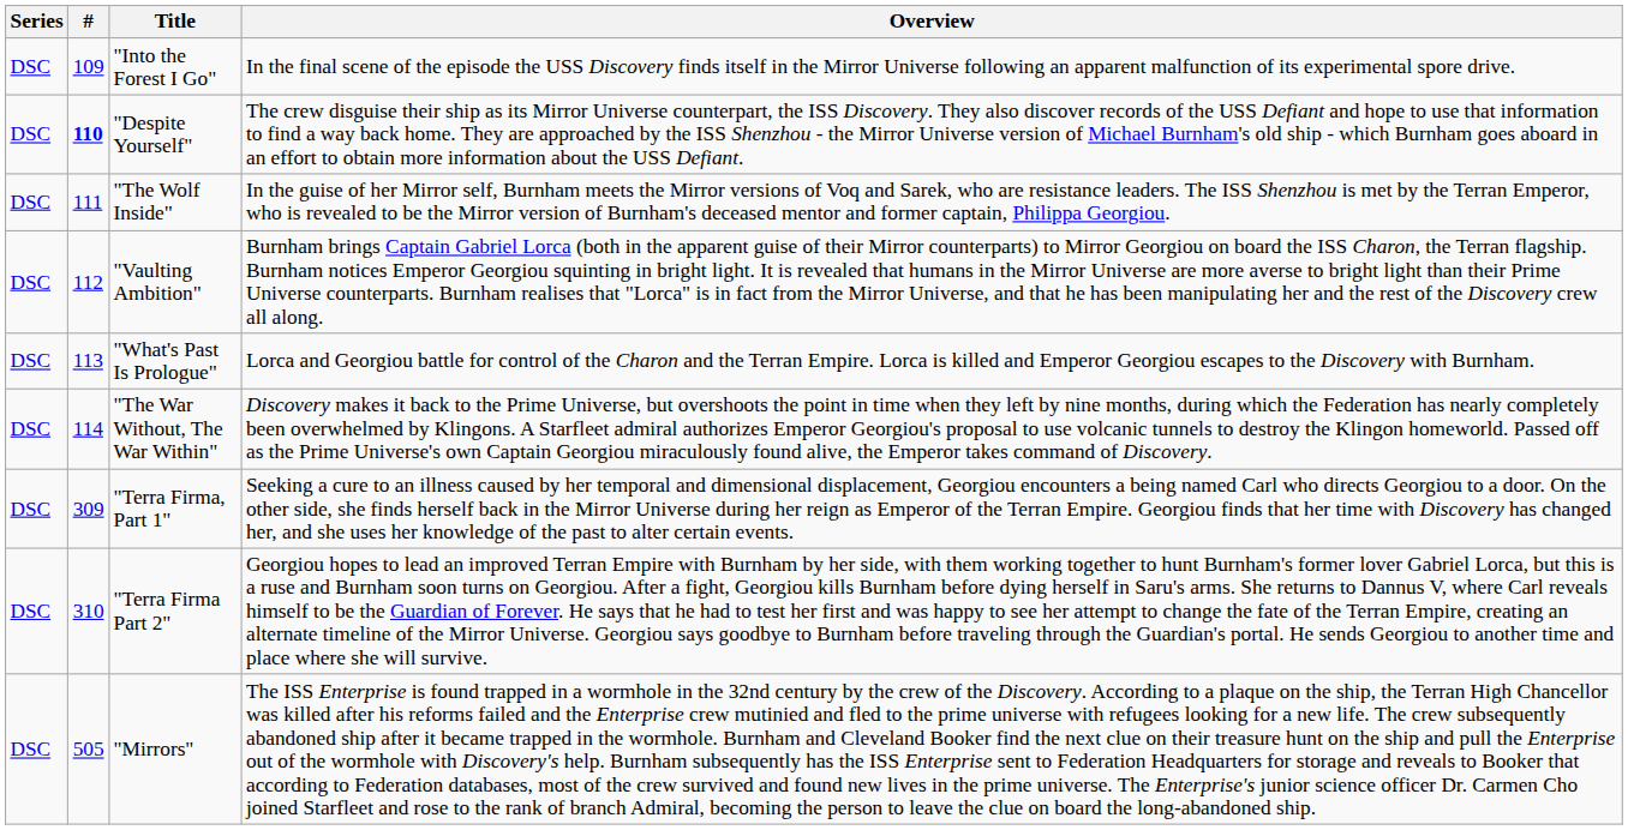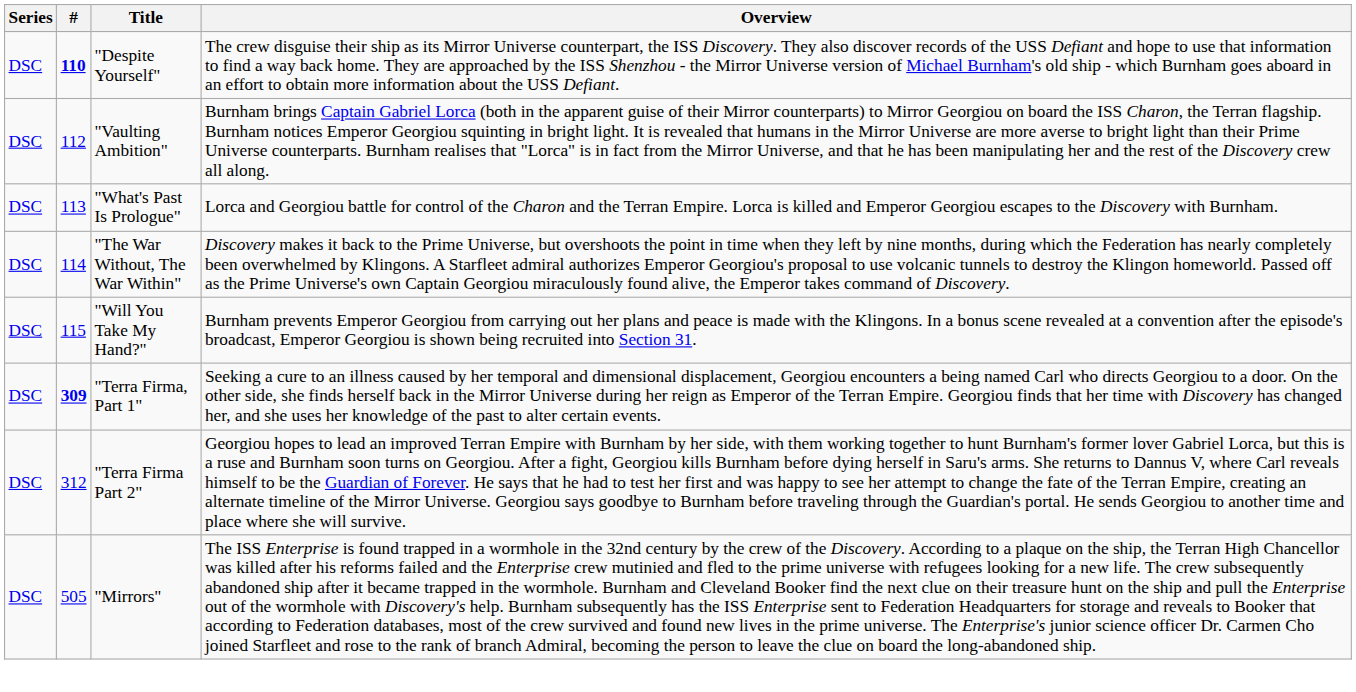 <table class="wikitable">
 <tr>
 <th>Series</th>
 <th>#</th>
 <th>Title</th>
 <th>Overview</th>
 </tr>
 <tr>
 <td><a href='#'>DSC</a></td>
-<td><a href='#'>109</a></td>
-<td>"Into the Forest I Go"</td>
-<td>In the final scene of the episode the USS <em>Discovery</em> finds itself in the Mirror Universe following an apparent malfunction of its experimental spore drive.</td>
-</tr>
-<tr>
-<td><a href='#'>DSC</a></td>
 <td><strong><a href='#'>110</a></strong></td>
 <td>"Despite Yourself"</td>
 <td>The crew disguise their ship as its Mirror Universe counterpart, the ISS <em>Discovery</em>. They also discover records of the USS <em>Defiant</em> and hope to use that information to find a way back home. They are approached by the ISS <em>Shenzhou</em> - the Mirror Universe version of <a href='#'>Michael Burnham</a>'s old ship - which Burnham goes aboard in an effort to obtain more information about the USS <em>Defiant</em>.</td>
-</tr>
-<tr>
-<td><a href='#'>DSC</a></td>
-<td><a href='#'>111</a></td>
-<td>"The Wolf Inside"</td>
-<td>In the guise of her Mirror self, Burnham meets the Mirror versions of Voq and Sarek, who are resistance leaders. The ISS <em>Shenzhou</em> is met by the Terran Emperor, who is revealed to be the Mirror version of Burnham's deceased mentor and former captain, <a href='#'>Philippa Georgiou</a>.</td>
 </tr>
 <tr>
 <td><a href='#'>DSC</a></td>
 <td><a href='#'>112</a></td>
 <td>"Vaulting Ambition"</td>
 <td>Burnham brings <a href='#'>Captain Gabriel Lorca</a> (both in the apparent guise of their Mirror counterparts) to Mirror Georgiou on board the ISS <em>Charon</em>, the Terran flagship. Burnham notices Emperor Georgiou squinting in bright light. It is revealed that humans in the Mirror Universe are more averse to bright light than their Prime Universe counterparts. Burnham realises that "Lorca" is in fact from the Mirror Universe, and that he has been manipulating her and the rest of the <em>Discovery</em> crew all along.</td>
 </tr>
 <tr>
 <td><a href='#'>DSC</a></td>
 <td><a href='#'>113</a></td>
 <td>"What's Past Is Prologue"</td>
 <td>Lorca and Georgiou battle for control of the <em>Charon</em> and the Terran Empire. Lorca is killed and Emperor Georgiou escapes to the <em>Discovery</em> with Burnham.</td>
 </tr>
 <tr>
 <td><a href='#'>DSC</a></td>
 <td><a href='#'>114</a></td>
 <td>"The War Without, The War Within"</td>
 <td><em>Discovery</em> makes it back to the Prime Universe, but overshoots the point in time when they left by nine months, during which the Federation has nearly completely been overwhelmed by Klingons. A Starfleet admiral authorizes Emperor Georgiou's proposal to use volcanic tunnels to destroy the Klingon homeworld. Passed off as the Prime Universe's own Captain Georgiou miraculously found alive, the Emperor takes command of <em>Discovery</em>.</td>
 </tr>
 <tr>
 <td><a href='#'>DSC</a></td>
-<td><a href='#'>309</a></td>
+<td><a href='#'>115</a></td>
+<td>"Will You Take My Hand?"</td>
+<td>Burnham prevents Emperor Georgiou from carrying out her plans and peace is made with the Klingons. In a bonus scene revealed at a convention after the episode's broadcast, Emperor Georgiou is shown being recruited into <a href='#'>Section 31</a>.</td>
+</tr>
+<tr>
+<td><a href='#'>DSC</a></td>
+<td><strong><a href='#'>309</a></strong></td>
 <td>"Terra Firma, Part 1"</td>
 <td>Seeking a cure to an illness caused by her temporal and dimensional displacement, Georgiou encounters a being named Carl who directs Georgiou to a door. On the other side, she finds herself back in the Mirror Universe during her reign as Emperor of the Terran Empire. Georgiou finds that her time with <em>Discovery</em> has changed her, and she uses her knowledge of the past to alter certain events.</td>
 </tr>
 <tr>
 <td><a href='#'>DSC</a></td>
-<td><a href='#'>310</a></td>
+<td><a href='#'>312</a></td>
 <td>"Terra Firma Part 2"</td>
 <td>Georgiou hopes to lead an improved Terran Empire with Burnham by her side, with them working together to hunt Burnham's former lover Gabriel Lorca, but this is a ruse and Burnham soon turns on Georgiou. After a fight, Georgiou kills Burnham before dying herself in Saru's arms. She returns to Dannus V, where Carl reveals himself to be the <a href='#'>Guardian of Forever</a>. He says that he had to test her first and was happy to see her attempt to change the fate of the Terran Empire, creating an alternate timeline of the Mirror Universe. Georgiou says goodbye to Burnham before traveling through the Guardian's portal. He sends Georgiou to another time and place where she will survive.</td>
 </tr>
 <tr>
 <td><a href='#'>DSC</a></td>
 <td><a href='#'>505</a></td>
 <td>"Mirrors"</td>
 <td>The ISS <em>Enterprise</em> is found trapped in a wormhole in the 32nd century by the crew of the <em>Discovery</em>. According to a plaque on the ship, the Terran High Chancellor was killed after his reforms failed and the <em>Enterprise</em> crew mutinied and fled to the prime universe with refugees looking for a new life. The crew subsequently abandoned ship after it became trapped in the wormhole. Burnham and Cleveland Booker find the next clue on their treasure hunt on the ship and pull the <em>Enterprise</em> out of the wormhole with <em>Discovery's</em> help. Burnham subsequently has the ISS <em>Enterprise</em> sent to Federation Headquarters for storage and reveals to Booker that according to Federation databases, most of the crew survived and found new lives in the prime universe. The <em>Enterprise's</em> junior science officer Dr. Carmen Cho joined Starfleet and rose to the rank of branch Admiral, becoming the person to leave the clue on board the long-abandoned ship.</td>
 </tr>
 </table>
